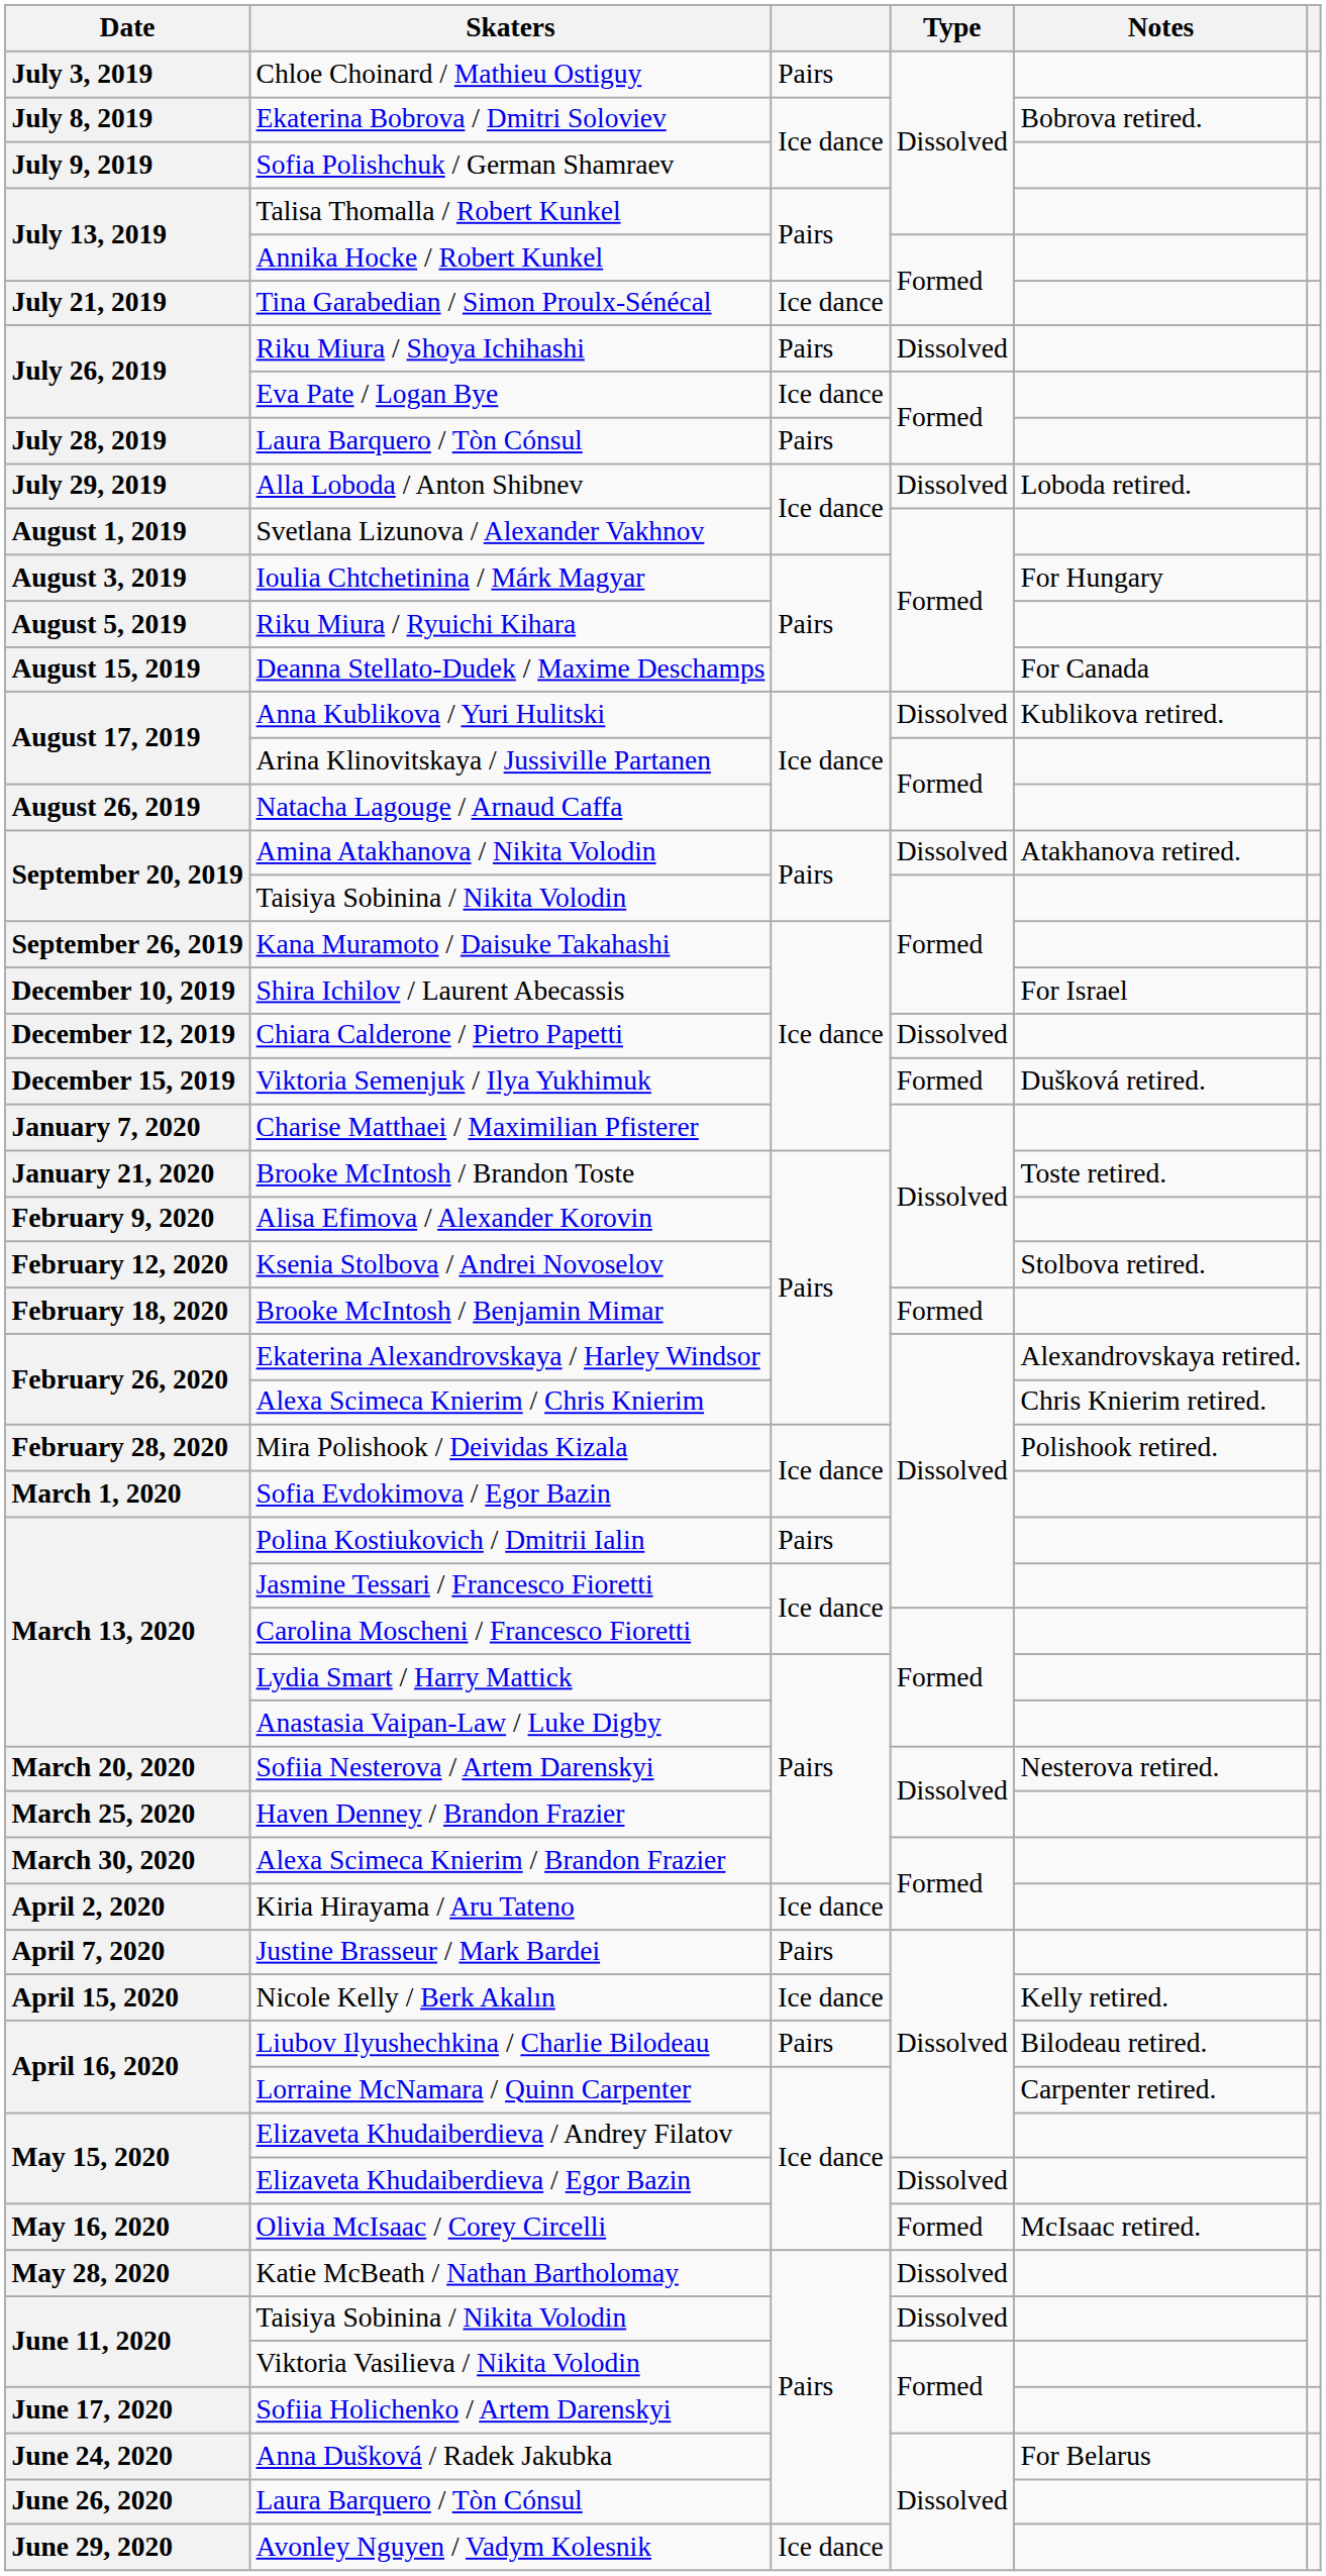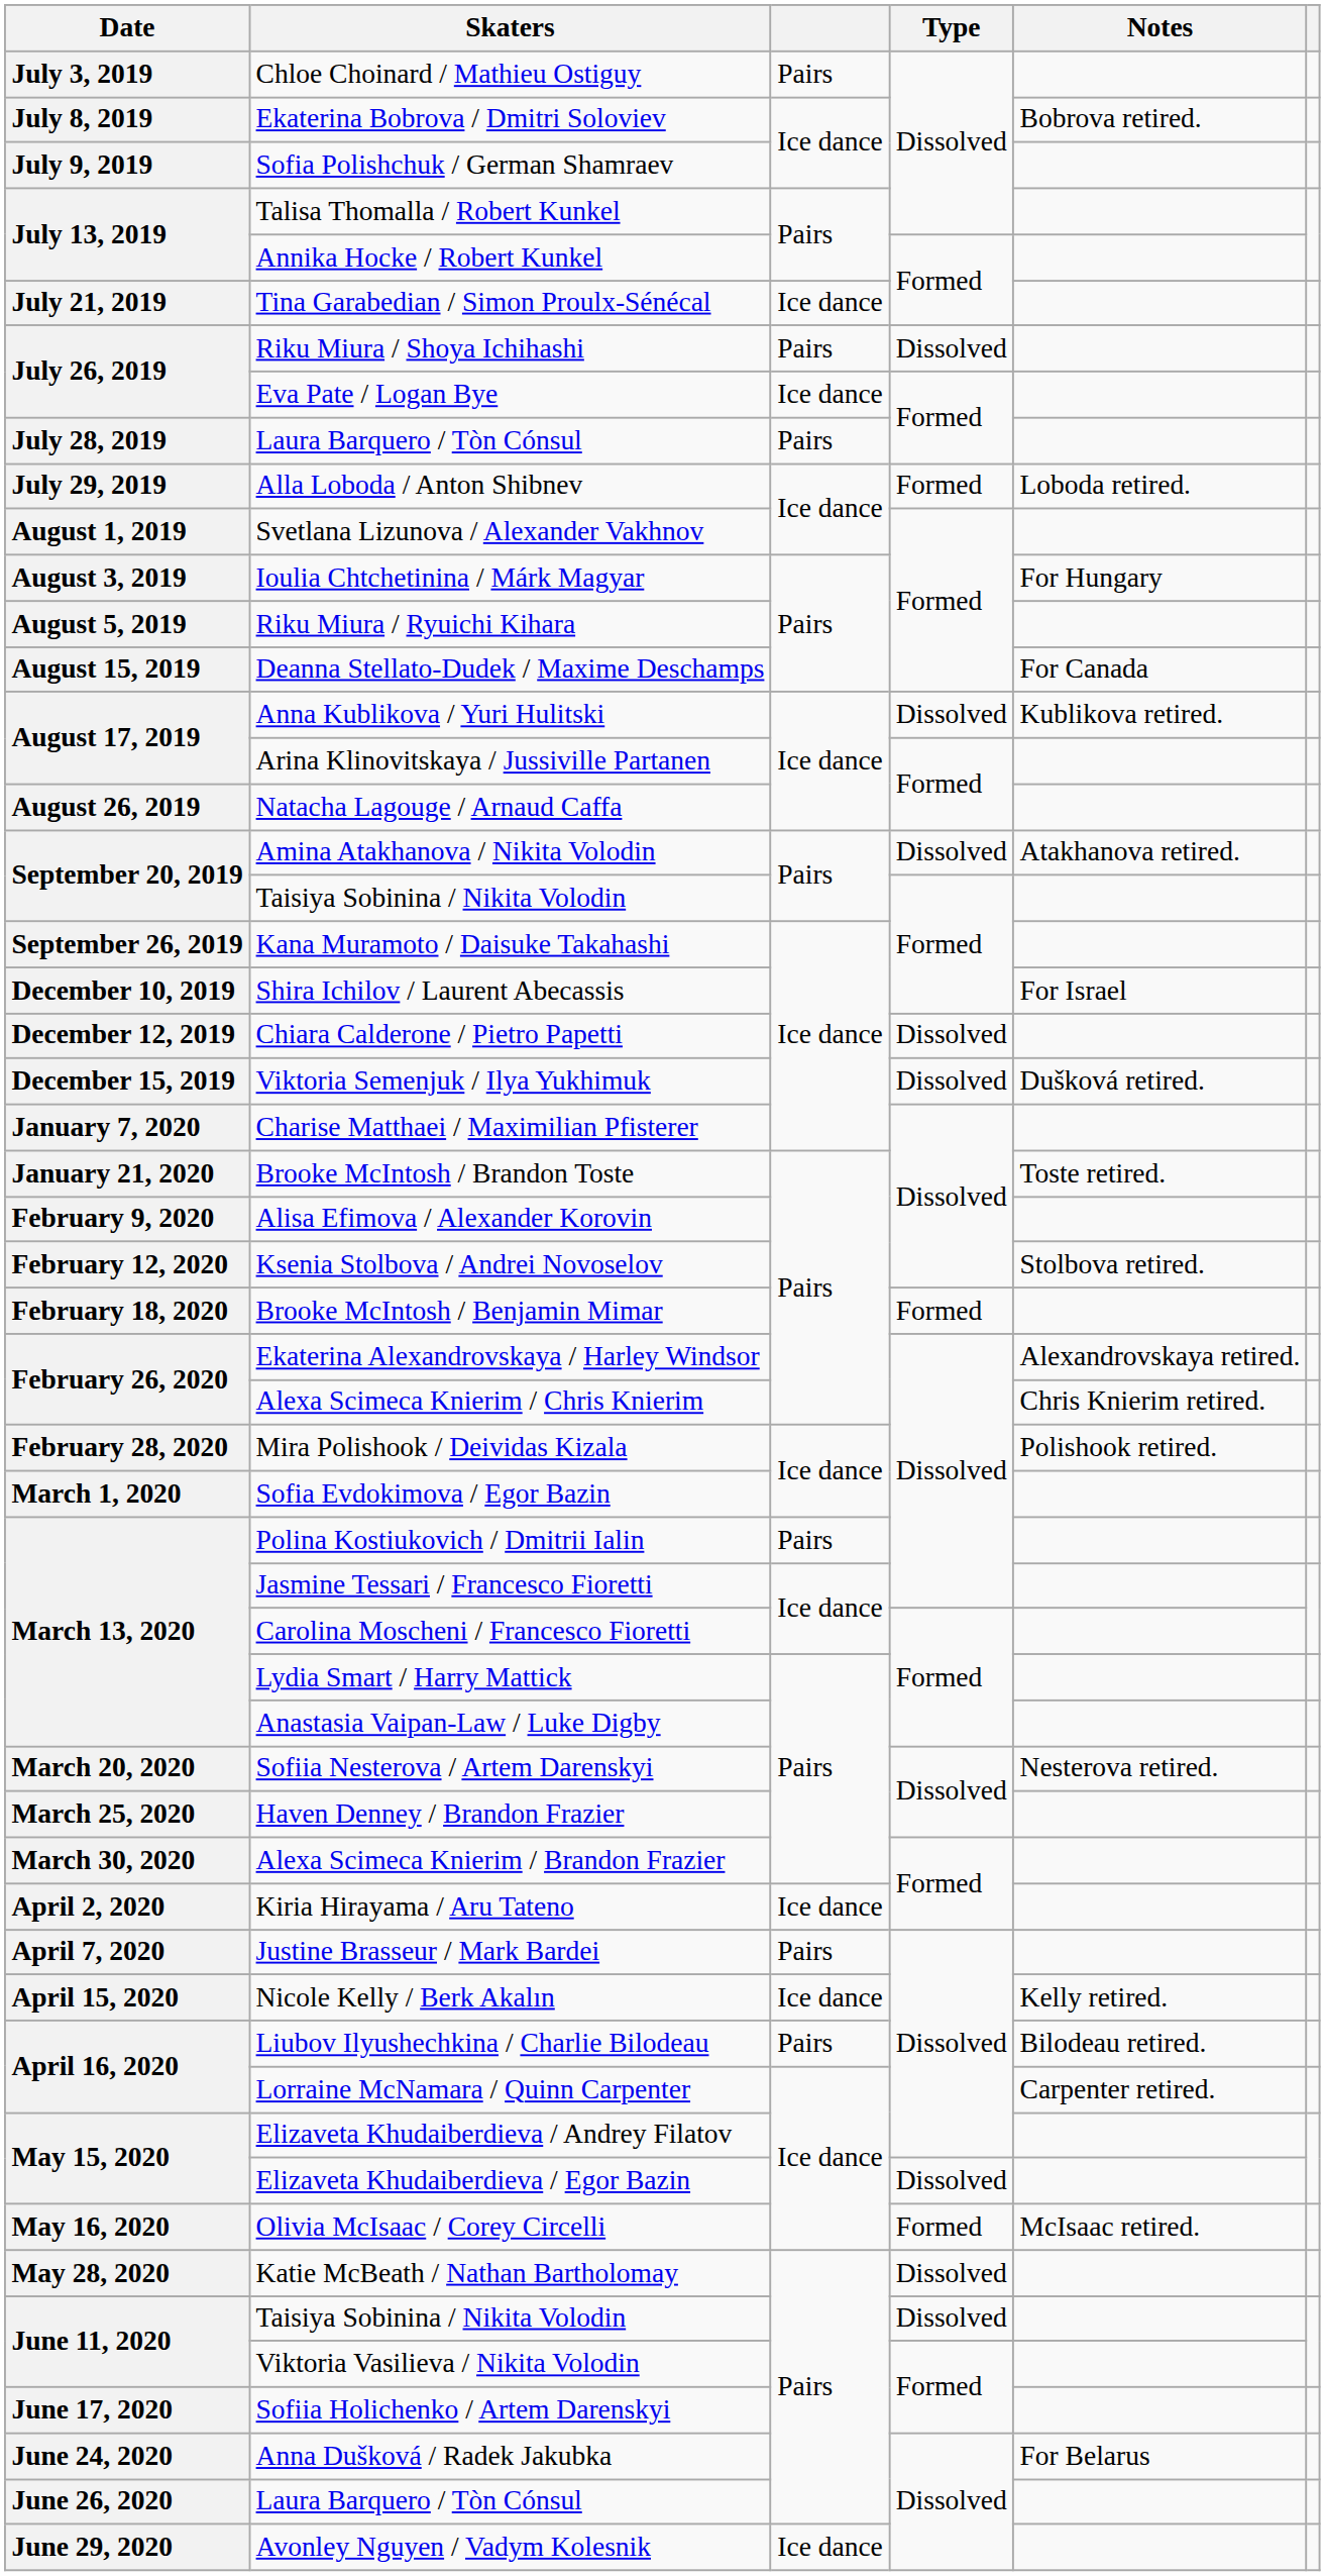 <table class="wikitable unsortable" style="text-align:left; font-size:90%">
 <tr>
 <th scope="col">Date</th>
 <th scope="col">Skaters</th>
 <th scope="col"></th>
 <th scope="col">Type</th>
 <th scope="col">Notes</th>
 <th scope="col"></th>
 </tr>
 <tr>
 <th scope="row" style="text-align:left">July 3, 2019</th>
 <td> Chloe Choinard / <a href='#'>Mathieu Ostiguy</a></td>
 <td>Pairs</td>
 <td rowspan="4">Dissolved</td>
 <td></td>
 <td></td>
 </tr>
 <tr>
 <th scope="row" style="text-align:left">July 8, 2019</th>
 <td> <a href='#'>Ekaterina Bobrova</a> / <a href='#'>Dmitri Soloviev</a></td>
 <td rowspan="2">Ice dance</td>
 <td>Bobrova retired.</td>
 <td></td>
 </tr>
 <tr>
 <th scope="row" style="text-align:left">July 9, 2019</th>
 <td> <a href='#'>Sofia Polishchuk</a> / German Shamraev</td>
 <td></td>
 <td></td>
 </tr>
 <tr>
 <th scope="row" style="text-align:left" rowspan=2>July 13, 2019</th>
 <td> Talisa Thomalla / <a href='#'>Robert Kunkel</a></td>
 <td rowspan="2">Pairs</td>
 <td></td>
 <td rowspan=2></td>
 </tr>
 <tr>
 <td> <a href='#'>Annika Hocke</a> / <a href='#'>Robert Kunkel</a></td>
 <td rowspan="2">Formed</td>
 <td></td>
 </tr>
 <tr>
 <th scope="row" style="text-align:left">July 21, 2019</th>
 <td> <a href='#'>Tina Garabedian</a> / <a href='#'>Simon Proulx-Sénécal</a></td>
 <td>Ice dance</td>
 <td></td>
 <td></td>
 </tr>
 <tr>
 <th rowspan="2" scope="row" style="text-align:left">July 26, 2019</th>
 <td> <a href='#'>Riku Miura</a> / <a href='#'>Shoya Ichihashi</a></td>
 <td>Pairs</td>
 <td>Dissolved</td>
 <td></td>
 <td></td>
 </tr>
 <tr>
 <td> <a href='#'>Eva Pate</a> / <a href='#'>Logan Bye</a></td>
 <td>Ice dance</td>
 <td rowspan="2">Formed</td>
 <td></td>
 <td></td>
 </tr>
 <tr>
 <th scope="row" style="text-align:left">July 28, 2019</th>
 <td> <a href='#'>Laura Barquero</a> / <a href='#'>Tòn Cónsul</a></td>
 <td>Pairs</td>
 <td></td>
 <td></td>
 </tr>
 <tr>
 <th scope="row" style="text-align:left">July 29, 2019</th>
 <td> <a href='#'>Alla Loboda</a> / Anton Shibnev</td>
 <td rowspan="2">Ice dance</td>
-<td>Dissolved</td>
+<td>Formed</td>
 <td>Loboda retired.</td>
 <td></td>
 </tr>
 <tr>
 <th scope="row" style="text-align:left">August 1, 2019</th>
 <td> Svetlana Lizunova / <a href='#'>Alexander Vakhnov</a></td>
 <td rowspan="4">Formed</td>
 <td></td>
 <td></td>
 </tr>
 <tr>
 <th scope="row" style="text-align:left">August 3, 2019</th>
 <td> <a href='#'>Ioulia Chtchetinina</a> / <a href='#'>Márk Magyar</a></td>
 <td rowspan="3">Pairs</td>
 <td>For Hungary</td>
 <td></td>
 </tr>
 <tr>
 <th scope="row" style="text-align:left">August 5, 2019</th>
 <td> <a href='#'>Riku Miura</a> / <a href='#'>Ryuichi Kihara</a></td>
 <td></td>
 <td></td>
 </tr>
 <tr>
 <th scope="row" style="text-align:left">August 15, 2019</th>
 <td> <a href='#'>Deanna Stellato-Dudek</a> / <a href='#'>Maxime Deschamps</a></td>
 <td>For Canada</td>
 <td></td>
 </tr>
 <tr>
 <th rowspan="2" scope="row" style="text-align:left">August 17, 2019</th>
 <td> <a href='#'>Anna Kublikova</a> / <a href='#'>Yuri Hulitski</a></td>
 <td rowspan="3">Ice dance</td>
 <td>Dissolved</td>
 <td>Kublikova retired.</td>
 <td></td>
 </tr>
 <tr>
 <td> Arina Klinovitskaya / <a href='#'>Jussiville Partanen</a></td>
 <td rowspan="2">Formed</td>
 <td></td>
 <td></td>
 </tr>
 <tr>
 <th scope="row" style="text-align:left">August 26, 2019</th>
 <td> <a href='#'>Natacha Lagouge</a> / <a href='#'>Arnaud Caffa</a></td>
 <td></td>
 <td></td>
 </tr>
 <tr>
 <th scope="row" style="text-align:left" rowspan=2>September 20, 2019</th>
 <td> <a href='#'>Amina Atakhanova</a> / <a href='#'>Nikita Volodin</a></td>
 <td rowspan="2">Pairs</td>
 <td>Dissolved</td>
 <td>Atakhanova retired.</td>
 <td></td>
 </tr>
 <tr>
 <td> Taisiya Sobinina / <a href='#'>Nikita Volodin</a></td>
 <td rowspan="3">Formed</td>
 <td></td>
 <td></td>
 </tr>
 <tr>
 <th scope="row" style="text-align:left">September 26, 2019</th>
 <td> <a href='#'>Kana Muramoto</a> / <a href='#'>Daisuke Takahashi</a></td>
 <td rowspan="5">Ice dance</td>
 <td></td>
 <td></td>
 </tr>
 <tr>
 <th scope="row" style="text-align:left">December 10, 2019</th>
 <td> <a href='#'>Shira Ichilov</a> / Laurent Abecassis</td>
 <td>For Israel</td>
 <td></td>
 </tr>
 <tr>
 <th scope="row" style="text-align:left">December 12, 2019</th>
 <td> <a href='#'>Chiara Calderone</a> / <a href='#'>Pietro Papetti</a></td>
 <td>Dissolved</td>
 <td></td>
 <td></td>
 </tr>
 <tr>
 <th scope="row" style="text-align:left">December 15, 2019</th>
 <td> <a href='#'>Viktoria Semenjuk</a> / <a href='#'>Ilya Yukhimuk</a></td>
-<td>Formed</td>
+<td>Dissolved</td>
 <td>Dušková retired.</td>
 <td></td>
 </tr>
 <tr>
 <th scope="row" style="text-align:left">January 7, 2020</th>
 <td> <a href='#'>Charise Matthaei</a> / <a href='#'>Maximilian Pfisterer</a></td>
 <td rowspan="4">Dissolved</td>
 <td></td>
 <td></td>
 </tr>
 <tr>
 <th scope="row" style="text-align:left">January 21, 2020</th>
 <td> <a href='#'>Brooke McIntosh</a> / Brandon Toste</td>
 <td rowspan="6">Pairs</td>
 <td>Toste retired.</td>
 <td></td>
 </tr>
 <tr>
 <th scope="row" style="text-align:left">February 9, 2020</th>
 <td> <a href='#'>Alisa Efimova</a> / <a href='#'>Alexander Korovin</a></td>
 <td></td>
 <td></td>
 </tr>
 <tr>
 <th scope="row" style="text-align:left">February 12, 2020</th>
 <td> <a href='#'>Ksenia Stolbova</a> / <a href='#'>Andrei Novoselov</a></td>
 <td>Stolbova retired.</td>
 <td></td>
 </tr>
 <tr>
 <th scope="row" style="text-align:left">February 18, 2020</th>
 <td> <a href='#'>Brooke McIntosh</a> / <a href='#'>Benjamin Mimar</a></td>
 <td>Formed</td>
 <td></td>
 <td></td>
 </tr>
 <tr>
 <th rowspan="2" scope="row" style="text-align:left">February 26, 2020</th>
 <td> <a href='#'>Ekaterina Alexandrovskaya</a> / <a href='#'>Harley Windsor</a></td>
 <td rowspan="6">Dissolved</td>
 <td>Alexandrovskaya retired.</td>
 <td></td>
 </tr>
 <tr>
 <td> <a href='#'>Alexa Scimeca Knierim</a> / <a href='#'>Chris Knierim</a></td>
 <td>Chris Knierim retired.</td>
 <td></td>
 </tr>
 <tr>
 <th scope="row" style="text-align:left">February 28, 2020</th>
 <td> Mira Polishook / <a href='#'>Deividas Kizala</a></td>
 <td rowspan="2">Ice dance</td>
 <td>Polishook retired.</td>
 <td></td>
 </tr>
 <tr>
 <th scope="row" style="text-align:left">March 1, 2020</th>
 <td> <a href='#'>Sofia Evdokimova</a> / <a href='#'>Egor Bazin</a></td>
 <td></td>
 <td></td>
 </tr>
 <tr>
 <th rowspan="5" scope="row" style="text-align:left">March 13, 2020</th>
 <td> <a href='#'>Polina Kostiukovich</a> / <a href='#'>Dmitrii Ialin</a></td>
 <td>Pairs</td>
 <td></td>
 <td></td>
 </tr>
 <tr>
 <td> <a href='#'>Jasmine Tessari</a> / <a href='#'>Francesco Fioretti</a></td>
 <td rowspan="2">Ice dance</td>
 <td></td>
 <td rowspan="2"></td>
 </tr>
 <tr>
 <td> <a href='#'>Carolina Moscheni</a> / <a href='#'>Francesco Fioretti</a></td>
 <td rowspan="3">Formed</td>
 <td></td>
 </tr>
 <tr>
 <td> <a href='#'>Lydia Smart</a> / <a href='#'>Harry Mattick</a></td>
 <td rowspan="5">Pairs</td>
 <td></td>
 <td></td>
 </tr>
 <tr>
 <td> <a href='#'>Anastasia Vaipan-Law</a> / <a href='#'>Luke Digby</a></td>
 <td></td>
 <td></td>
 </tr>
 <tr>
 <th scope="row" style="text-align:left">March 20, 2020</th>
 <td> <a href='#'>Sofiia Nesterova</a> / <a href='#'>Artem Darenskyi</a></td>
 <td rowspan="2">Dissolved</td>
 <td>Nesterova retired.</td>
 <td></td>
 </tr>
 <tr>
 <th scope="row" style="text-align:left">March 25, 2020</th>
 <td> <a href='#'>Haven Denney</a> / <a href='#'>Brandon Frazier</a></td>
 <td></td>
 <td></td>
 </tr>
 <tr>
 <th scope="row" style="text-align:left">March 30, 2020</th>
 <td> <a href='#'>Alexa Scimeca Knierim</a> / <a href='#'>Brandon Frazier</a></td>
 <td rowspan="2">Formed</td>
 <td></td>
 <td></td>
 </tr>
 <tr>
 <th scope="row" style="text-align:left">April 2, 2020</th>
 <td> Kiria Hirayama / <a href='#'>Aru Tateno</a></td>
 <td>Ice dance</td>
 <td></td>
 <td></td>
 </tr>
 <tr>
 <th scope="row" style="text-align:left">April 7, 2020</th>
 <td> <a href='#'>Justine Brasseur</a> / <a href='#'>Mark Bardei</a></td>
 <td>Pairs</td>
 <td rowspan="5">Dissolved</td>
 <td></td>
 <td></td>
 </tr>
 <tr>
 <th scope="row" style="text-align:left">April 15, 2020</th>
 <td> Nicole Kelly / <a href='#'>Berk Akalın</a></td>
 <td>Ice dance</td>
 <td>Kelly retired.</td>
 <td></td>
 </tr>
 <tr>
 <th rowspan="2" scope="row" style="text-align:left">April 16, 2020</th>
 <td> <a href='#'>Liubov Ilyushechkina</a> / <a href='#'>Charlie Bilodeau</a></td>
 <td>Pairs</td>
 <td>Bilodeau retired.</td>
 <td></td>
 </tr>
 <tr>
 <td> <a href='#'>Lorraine McNamara</a> / <a href='#'>Quinn Carpenter</a></td>
 <td rowspan="4">Ice dance</td>
 <td>Carpenter retired.</td>
 <td></td>
 </tr>
 <tr>
 <th rowspan="2" scope="row" style="text-align:left">May 15, 2020</th>
 <td> <a href='#'>Elizaveta Khudaiberdieva</a> / Andrey Filatov</td>
 <td></td>
 <td rowspan="2"></td>
 </tr>
 <tr>
 <td> <a href='#'>Elizaveta Khudaiberdieva</a> / <a href='#'>Egor Bazin</a></td>
 <td>Dissolved</td>
 <td></td>
 </tr>
 <tr>
 <th scope="row" style="text-align:left">May 16, 2020</th>
 <td> <a href='#'>Olivia McIsaac</a> / <a href='#'>Corey Circelli</a></td>
 <td>Formed</td>
 <td>McIsaac retired.</td>
 <td></td>
 </tr>
 <tr>
 <th scope="row" style="text-align:left">May 28, 2020</th>
 <td> Katie McBeath / <a href='#'>Nathan Bartholomay</a></td>
 <td rowspan="6">Pairs</td>
 <td>Dissolved</td>
 <td></td>
 <td></td>
 </tr>
 <tr>
 <th rowspan="2" scope="row" style="text-align:left">June 11, 2020</th>
 <td> Taisiya Sobinina / <a href='#'>Nikita Volodin</a></td>
 <td>Dissolved</td>
 <td></td>
 <td rowspan="2"></td>
 </tr>
 <tr>
 <td> Viktoria Vasilieva / <a href='#'>Nikita Volodin</a></td>
 <td rowspan="2">Formed</td>
 <td></td>
 </tr>
 <tr>
 <th scope="row" style="text-align:left">June 17, 2020</th>
 <td> <a href='#'>Sofiia Holichenko</a> / <a href='#'>Artem Darenskyi</a></td>
 <td></td>
 <td></td>
 </tr>
 <tr>
 <th scope="row" style="text-align:left">June 24, 2020</th>
 <td> <a href='#'>Anna Dušková</a> / Radek Jakubka</td>
 <td rowspan="3">Dissolved</td>
 <td>For Belarus</td>
 <td></td>
 </tr>
 <tr>
 <th scope="row" style="text-align:left">June 26, 2020</th>
 <td> <a href='#'>Laura Barquero</a> / <a href='#'>Tòn Cónsul</a></td>
 <td></td>
 <td></td>
 </tr>
 <tr>
 <th scope="row" style="text-align:left">June 29, 2020</th>
 <td> <a href='#'>Avonley Nguyen</a> / <a href='#'>Vadym Kolesnik</a></td>
 <td>Ice dance</td>
 <td></td>
 <td></td>
 </tr>
 </table>
